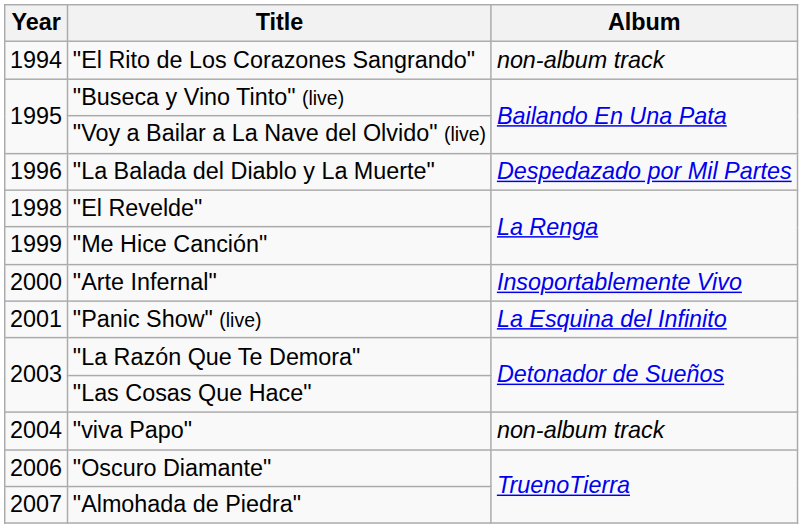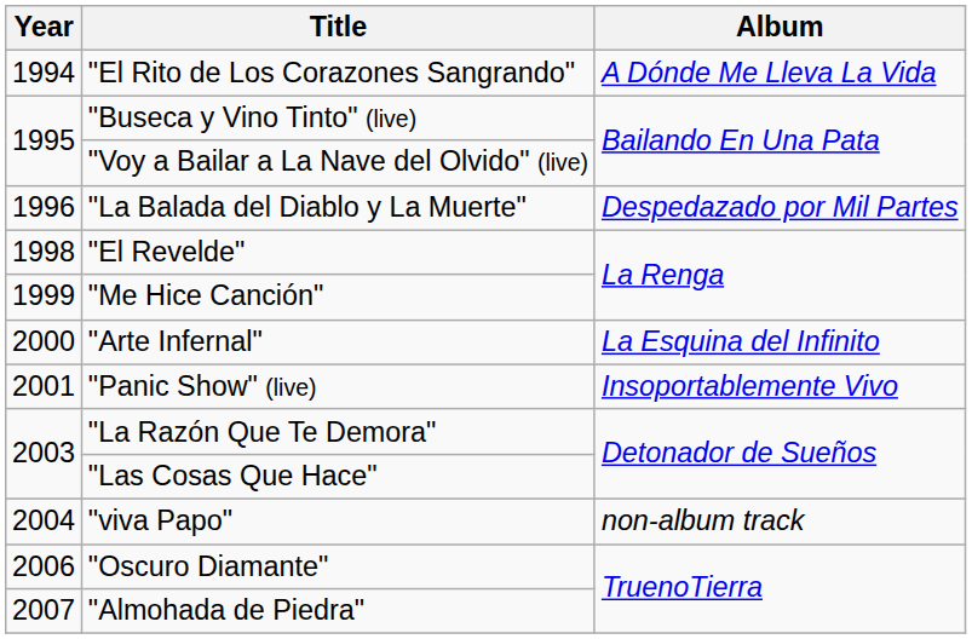 <table class="wikitable">
 <tr>
 <th>Year</th>
 <th>Title</th>
 <th>Album</th>
 </tr>
 <tr>
 <td>1994</td>
 <td>"El Rito de Los Corazones Sangrando"</td>
-<td><em>non-album track</em></td>
+<td><em><a href='#'>A Dónde Me Lleva La Vida</a></em></td>
 </tr>
 <tr>
 <td rowspan="2">1995</td>
 <td>"Buseca y Vino Tinto" <small> (live)</small></td>
 <td rowspan="2" colspan="2"><em><a href='#'>Bailando En Una Pata</a></em></td>
 </tr>
 <tr>
 <td>"Voy a Bailar a La Nave del Olvido" <small> (live)</small> </td>
 </tr>
 <tr>
 <td>1996</td>
 <td>"La Balada del Diablo y La Muerte"</td>
 <td><em><a href='#'>Despedazado por Mil Partes</a></em></td>
 </tr>
 <tr>
 <td>1998</td>
 <td>"El Revelde"</td>
 <td rowspan="2" colspan="2"><em><a href='#'>La Renga</a></em></td>
 </tr>
 <tr>
 <td>1999</td>
 <td>"Me Hice Canción"</td>
 </tr>
 <tr>
 <td>2000</td>
 <td>"Arte Infernal"</td>
-<td><em><a href='#'>Insoportablemente Vivo</a></em></td>
+<td><em><a href='#'>La Esquina del Infinito</a></em></td>
 </tr>
 <tr>
 <td>2001</td>
 <td>"Panic Show" <small> (live)</small></td>
-<td><em><a href='#'>La Esquina del Infinito</a></em></td>
+<td><em><a href='#'>Insoportablemente Vivo</a></em></td>
 </tr>
 <tr>
 <td rowspan="2">2003</td>
 <td>"La Razón Que Te Demora"</td>
 <td rowspan="2" colspan="2"><em><a href='#'>Detonador de Sueños</a></em></td>
 </tr>
 <tr>
 <td>"Las Cosas Que Hace" </td>
 </tr>
 <tr>
 <td>2004</td>
 <td>"viva Papo"</td>
 <td><em>non-album track</em></td>
 </tr>
 <tr>
 <td>2006</td>
 <td>"Oscuro Diamante"</td>
 <td rowspan="2" colspan="2"><em><a href='#'>TruenoTierra</a></em></td>
 </tr>
 <tr>
 <td>2007</td>
 <td>"Almohada de Piedra"</td>
 </tr>
 </table>
